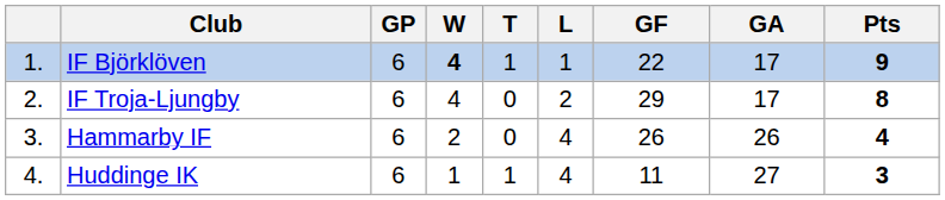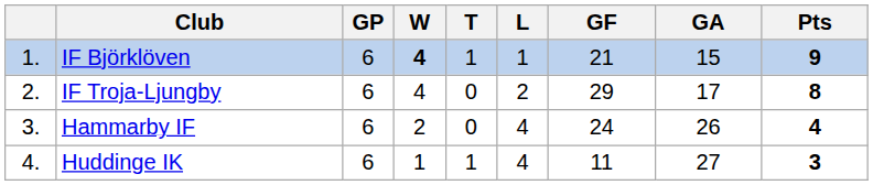 <table class="wikitable">
 <tr>
 <th width="30"></th>
 <th width="200">Club</th>
 <th width="30">GP</th>
 <th width="30">W</th>
 <th width="30">T</th>
 <th width="30">L</th>
 <th width="70">GF</th>
 <th width="70">GA</th>
 <th width="70">Pts</th>
 </tr>
 <tr bgcolor="#BCD2EE" align="center">
 <td>1.</td>
 <td align="left"><a href='#'>IF Björklöven</a></td>
 <td>6</td>
 <td><strong>4</strong></td>
 <td>1</td>
 <td>1</td>
-<td>22</td>
-<td>17</td>
+<td>21</td>
+<td>15</td>
 <td><strong>9</strong></td>
 </tr>
 <tr bgcolor="#FFFFFF" align="center">
 <td>2.</td>
 <td align="left"><a href='#'>IF Troja-Ljungby</a></td>
 <td>6</td>
 <td>4</td>
 <td>0</td>
 <td>2</td>
 <td>29</td>
 <td>17</td>
 <td><strong>8</strong></td>
 </tr>
 <tr bgcolor="#FFFFFF" align="center">
 <td>3.</td>
 <td align="left"><a href='#'>Hammarby IF</a></td>
 <td>6</td>
 <td>2</td>
 <td>0</td>
 <td>4</td>
-<td>26</td>
+<td>24</td>
 <td>26</td>
 <td><strong>4</strong></td>
 </tr>
 <tr bgcolor="#FFFFFF" align="center">
 <td>4.</td>
 <td align="left"><a href='#'>Huddinge IK</a></td>
 <td>6</td>
 <td>1</td>
 <td>1</td>
 <td>4</td>
 <td>11</td>
 <td>27</td>
 <td><strong>3</strong></td>
 </tr>
 </table>
